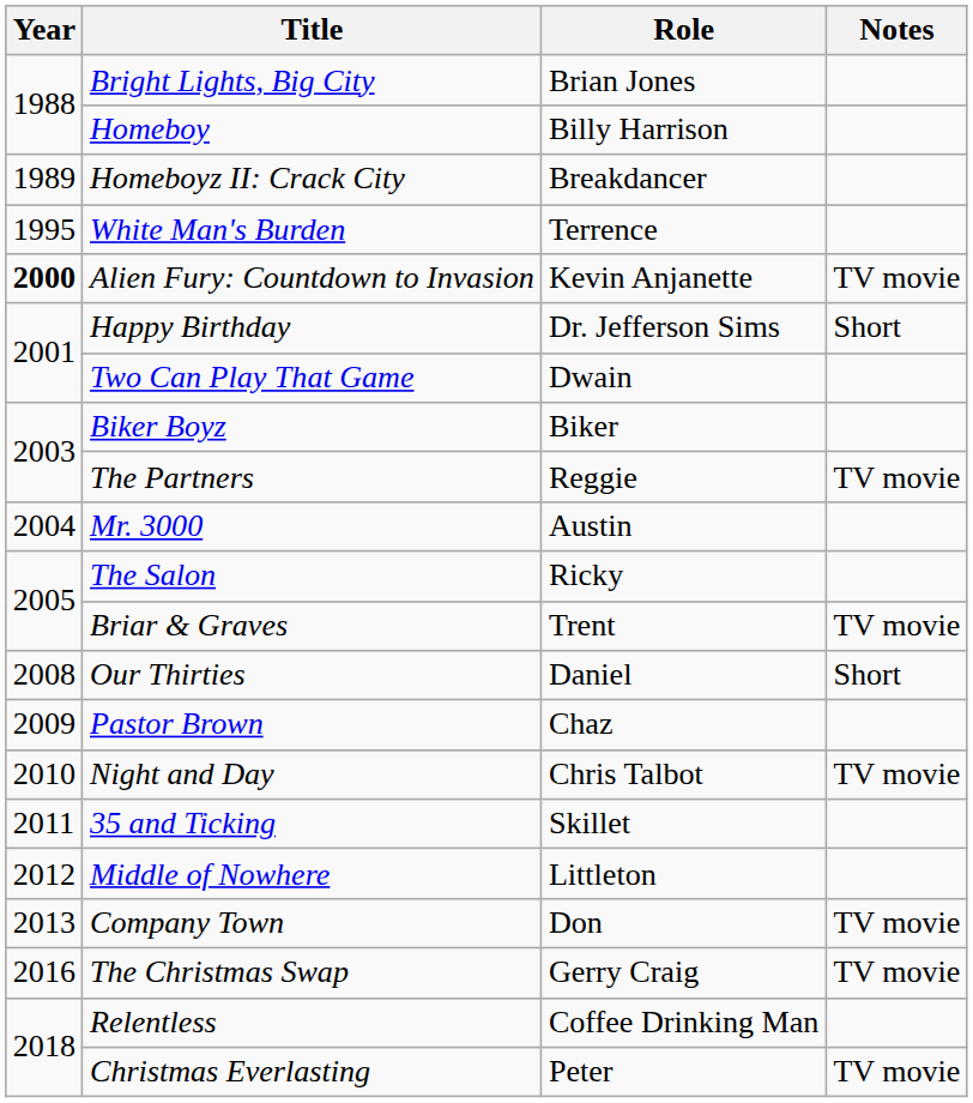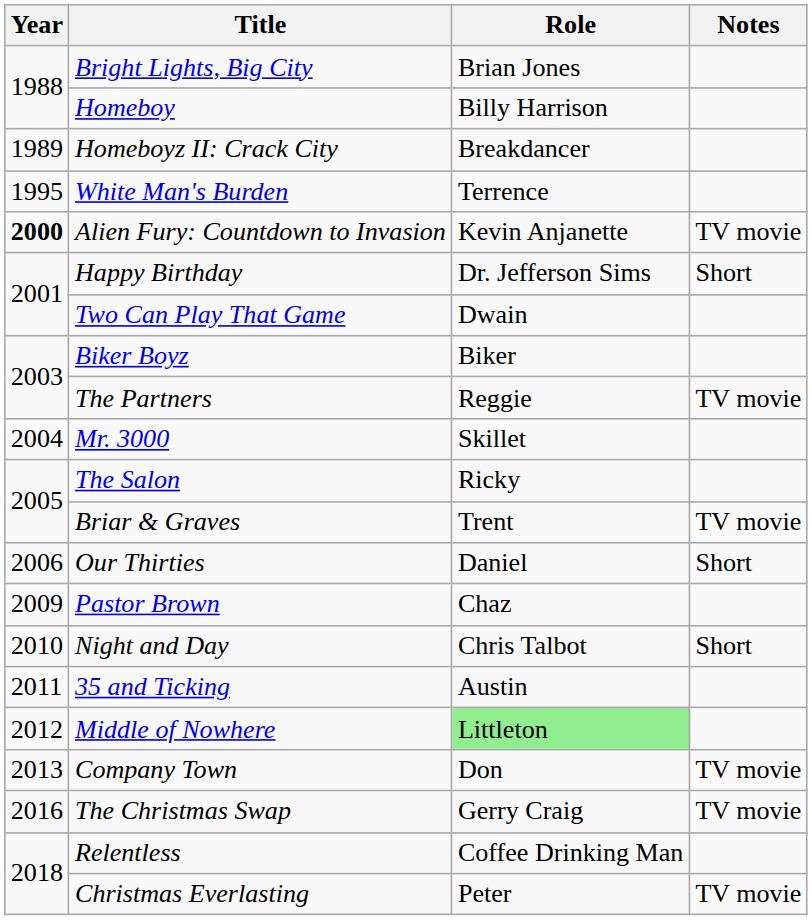 <table class="wikitable sortable">
 <tr>
 <th>Year</th>
 <th>Title</th>
 <th>Role</th>
 <th class="unsortable">Notes</th>
 </tr>
 <tr>
 <td rowspan="2">1988</td>
 <td><em><a href='#'>Bright Lights, Big City</a></em></td>
 <td>Brian Jones</td>
 <td></td>
 </tr>
 <tr>
 <td><em><a href='#'>Homeboy</a></em></td>
 <td>Billy Harrison</td>
 <td></td>
 </tr>
 <tr>
 <td>1989</td>
 <td><em>Homeboyz II: Crack City</em></td>
 <td>Breakdancer</td>
 <td></td>
 </tr>
 <tr>
 <td>1995</td>
 <td><em><a href='#'>White Man's Burden</a></em></td>
 <td>Terrence</td>
 <td></td>
 </tr>
 <tr>
 <td><strong>2000</strong></td>
 <td><em>Alien Fury: Countdown to Invasion</em></td>
 <td>Kevin Anjanette</td>
 <td>TV movie</td>
 </tr>
 <tr>
 <td rowspan="2">2001</td>
 <td><em> Happy Birthday</em></td>
 <td>Dr. Jefferson Sims</td>
 <td>Short</td>
 </tr>
 <tr>
 <td><em><a href='#'>Two Can Play That Game</a></em></td>
 <td>Dwain</td>
 <td></td>
 </tr>
 <tr>
 <td rowspan="2">2003</td>
 <td><em><a href='#'>Biker Boyz</a></em></td>
 <td>Biker</td>
 <td></td>
 </tr>
 <tr>
 <td><em>The Partners</em></td>
 <td>Reggie</td>
 <td>TV movie</td>
 </tr>
 <tr>
 <td>2004</td>
 <td><em><a href='#'>Mr. 3000</a></em></td>
-<td>Austin</td>
+<td>Skillet</td>
 <td></td>
 </tr>
 <tr>
 <td rowspan="2">2005</td>
 <td><em><a href='#'>The Salon</a></em></td>
 <td>Ricky</td>
 <td></td>
 </tr>
 <tr>
 <td><em>Briar & Graves</em></td>
 <td>Trent</td>
 <td>TV movie</td>
 </tr>
 <tr>
-<td>2008</td>
+<td>2006</td>
 <td><em>Our Thirties</em></td>
 <td>Daniel</td>
 <td>Short</td>
 </tr>
 <tr>
 <td>2009</td>
 <td><em><a href='#'>Pastor Brown</a></em></td>
 <td>Chaz</td>
 <td></td>
 </tr>
 <tr>
 <td>2010</td>
 <td><em>Night and Day</em></td>
 <td>Chris Talbot</td>
-<td>TV movie</td>
+<td>Short</td>
 </tr>
 <tr>
 <td>2011</td>
 <td><em><a href='#'>35 and Ticking</a></em></td>
-<td>Skillet</td>
+<td>Austin</td>
 <td></td>
 </tr>
 <tr>
 <td>2012</td>
 <td><em><a href='#'>Middle of Nowhere</a></em></td>
-<td>Littleton</td>
+<td style="background: lightgreen;">Littleton</td>
 <td></td>
 </tr>
 <tr>
 <td>2013</td>
 <td><em>Company Town</em></td>
 <td>Don</td>
 <td>TV movie</td>
 </tr>
 <tr>
 <td>2016</td>
 <td><em>The Christmas Swap</em></td>
 <td>Gerry Craig</td>
 <td>TV movie</td>
 </tr>
 <tr>
 <td rowspan="2">2018</td>
 <td><em>Relentless</em></td>
 <td>Coffee Drinking Man</td>
 <td></td>
 </tr>
 <tr>
 <td><em>Christmas Everlasting</em></td>
 <td>Peter</td>
 <td>TV movie</td>
 </tr>
 </table>
